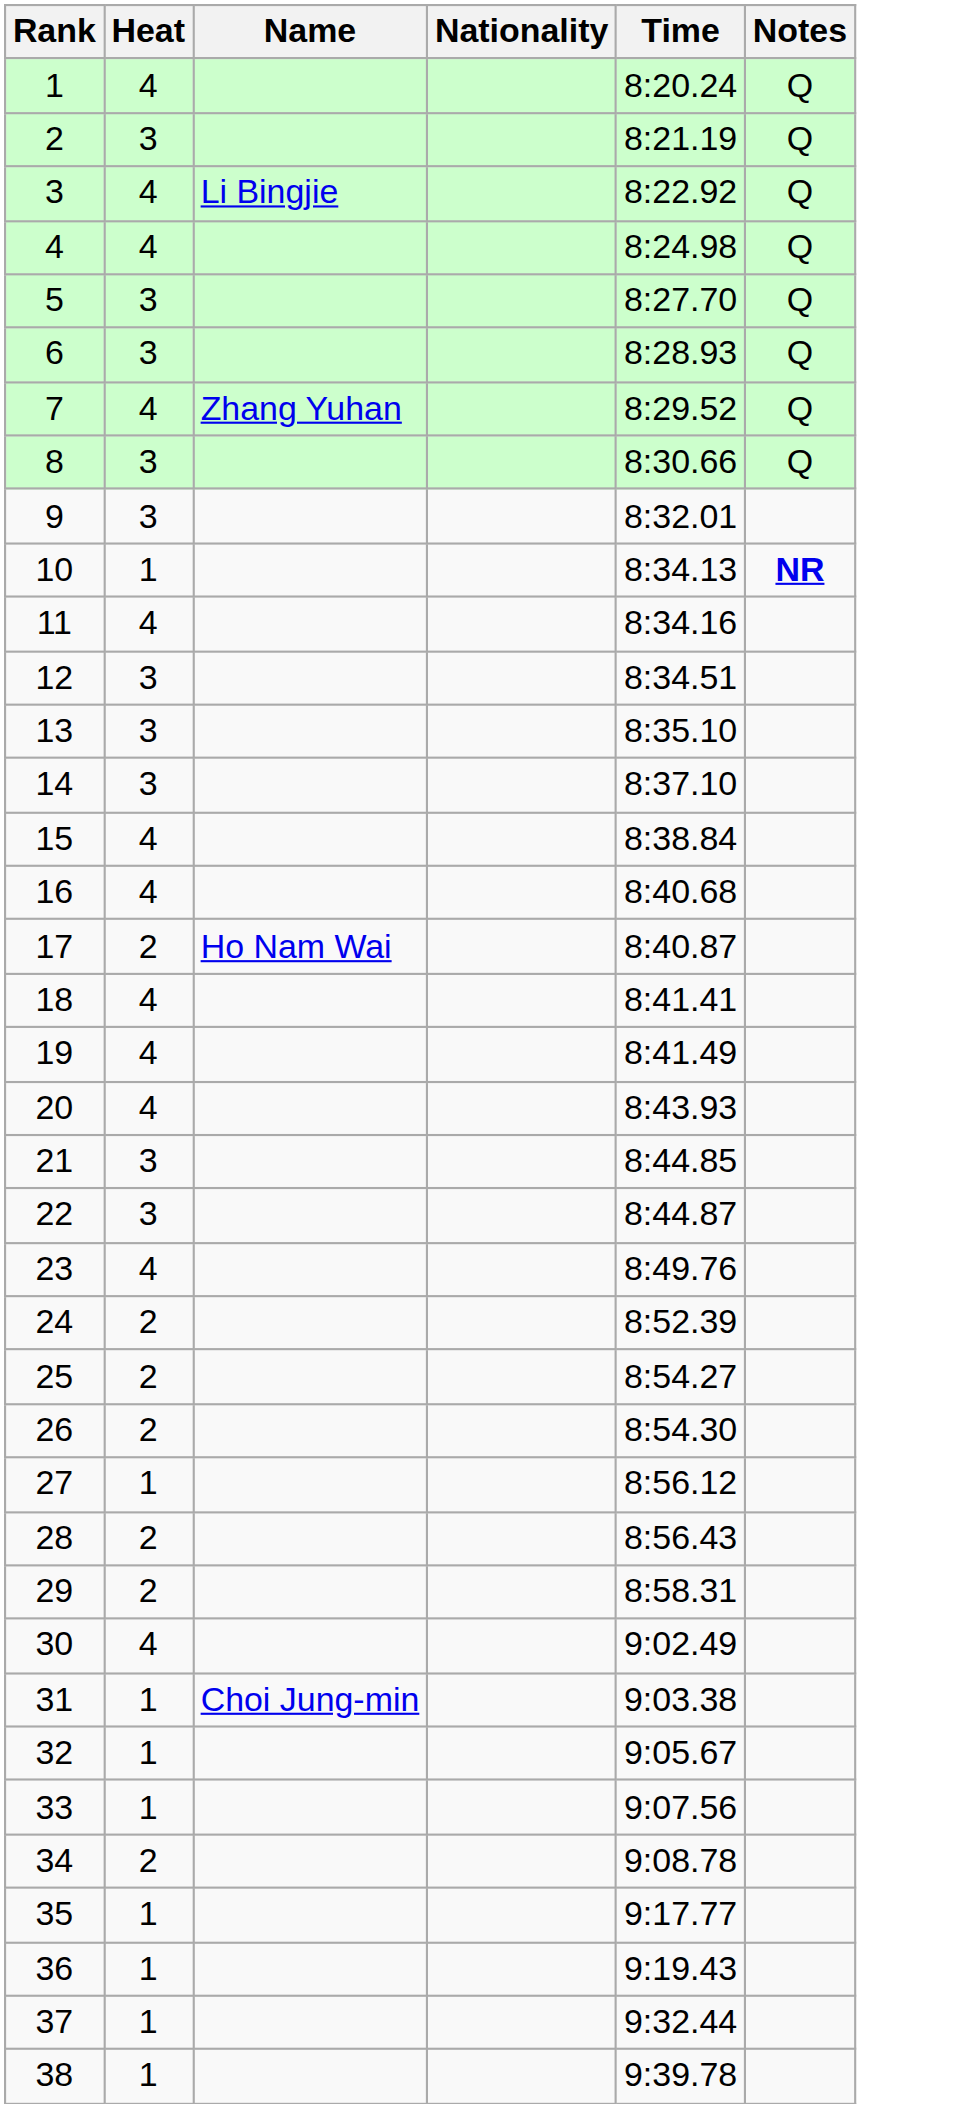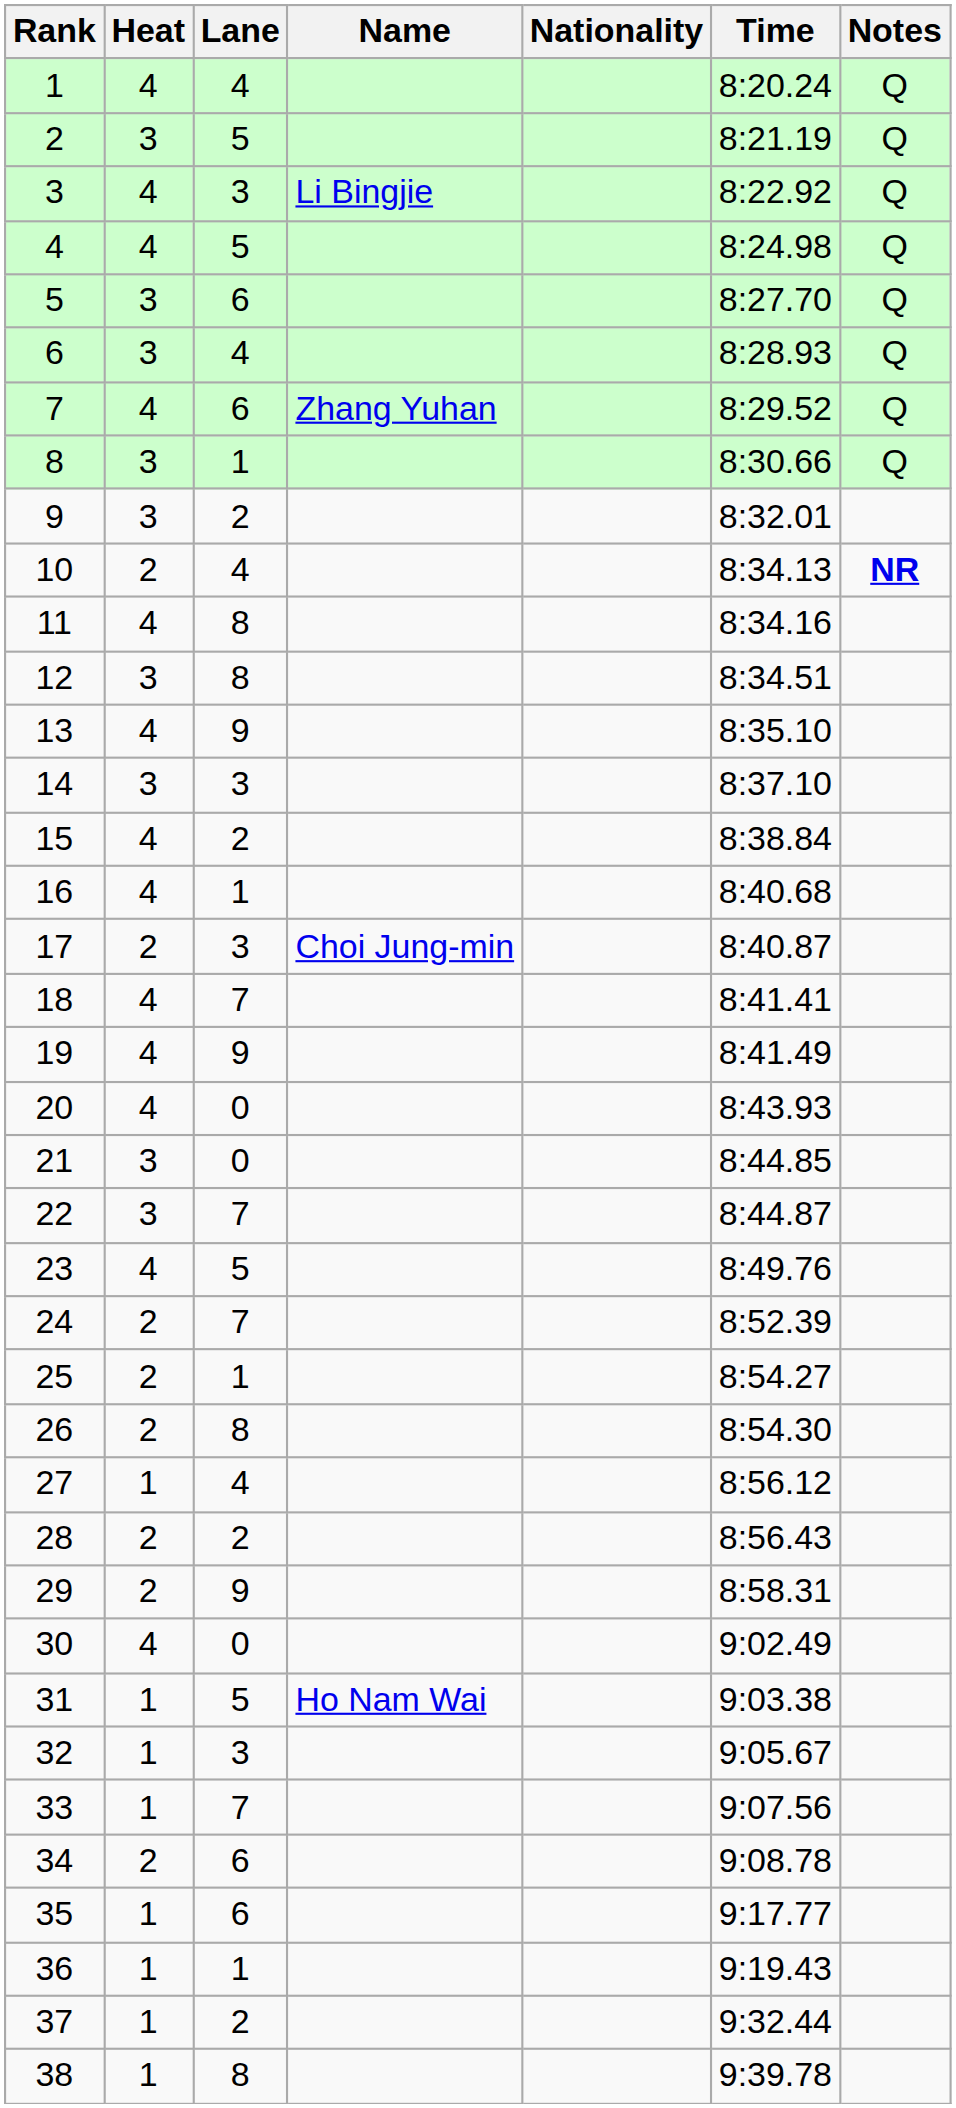 <table class="wikitable sortable" style="text-align:center">
 <tr>
 <th>Rank</th>
 <th>Heat</th>
+<th>Lane</th>
 <th>Name</th>
 <th>Nationality</th>
 <th>Time</th>
 <th>Notes</th>
 </tr>
 <tr bgcolor=ccffcc>
 <td>1</td>
+<td>4</td>
 <td>4</td>
 <td align=left></td>
 <td align=left></td>
 <td>8:20.24</td>
 <td>Q</td>
 </tr>
 <tr bgcolor=ccffcc>
 <td>2</td>
 <td>3</td>
+<td>5</td>
 <td align=left></td>
 <td align=left></td>
 <td>8:21.19</td>
 <td>Q</td>
 </tr>
 <tr bgcolor=ccffcc>
 <td>3</td>
 <td>4</td>
+<td>3</td>
 <td align=left><a href='#'>Li Bingjie</a></td>
 <td align=left></td>
 <td>8:22.92</td>
 <td>Q</td>
 </tr>
 <tr bgcolor=ccffcc>
 <td>4</td>
 <td>4</td>
+<td>5</td>
 <td align=left></td>
 <td align=left></td>
 <td>8:24.98</td>
 <td>Q</td>
 </tr>
 <tr bgcolor=ccffcc>
 <td>5</td>
 <td>3</td>
+<td>6</td>
 <td align=left></td>
 <td align=left></td>
 <td>8:27.70</td>
 <td>Q</td>
 </tr>
 <tr bgcolor=ccffcc>
 <td>6</td>
 <td>3</td>
+<td>4</td>
 <td align=left></td>
 <td align=left></td>
 <td>8:28.93</td>
 <td>Q</td>
 </tr>
 <tr bgcolor=ccffcc>
 <td>7</td>
 <td>4</td>
+<td>6</td>
 <td align=left><a href='#'>Zhang Yuhan</a></td>
 <td align=left></td>
 <td>8:29.52</td>
 <td>Q</td>
 </tr>
 <tr bgcolor=ccffcc>
 <td>8</td>
 <td>3</td>
+<td>1</td>
 <td align=left></td>
 <td align=left></td>
 <td>8:30.66</td>
 <td>Q</td>
 </tr>
 <tr>
 <td>9</td>
 <td>3</td>
+<td>2</td>
 <td align=left></td>
 <td align=left></td>
 <td>8:32.01</td>
 <td></td>
 </tr>
 <tr>
 <td>10</td>
-<td>1</td>
+<td>2</td>
+<td>4</td>
 <td align=left></td>
 <td align=left></td>
 <td>8:34.13</td>
 <td><strong><a href='#'>NR</a></strong></td>
 </tr>
 <tr>
 <td>11</td>
 <td>4</td>
+<td>8</td>
 <td align=left></td>
 <td align=left></td>
 <td>8:34.16</td>
 <td></td>
 </tr>
 <tr>
 <td>12</td>
 <td>3</td>
+<td>8</td>
 <td align=left></td>
 <td align=left></td>
 <td>8:34.51</td>
 <td></td>
 </tr>
 <tr>
 <td>13</td>
-<td>3</td>
+<td>4</td>
+<td>9</td>
 <td align=left></td>
 <td align=left></td>
 <td>8:35.10</td>
 <td></td>
 </tr>
 <tr>
 <td>14</td>
+<td>3</td>
 <td>3</td>
 <td align=left></td>
 <td align=left></td>
 <td>8:37.10</td>
 <td></td>
 </tr>
 <tr>
 <td>15</td>
 <td>4</td>
+<td>2</td>
 <td align=left></td>
 <td align=left></td>
 <td>8:38.84</td>
 <td></td>
 </tr>
 <tr>
 <td>16</td>
 <td>4</td>
+<td>1</td>
 <td align=left></td>
 <td align=left></td>
 <td>8:40.68</td>
 <td></td>
 </tr>
 <tr>
 <td>17</td>
 <td>2</td>
-<td align=left><a href='#'>Ho Nam Wai</a></td>
+<td>3</td>
+<td align=left><a href='#'>Choi Jung-min</a></td>
 <td align=left></td>
 <td>8:40.87</td>
 <td></td>
 </tr>
 <tr>
 <td>18</td>
 <td>4</td>
+<td>7</td>
 <td align=left></td>
 <td align=left></td>
 <td>8:41.41</td>
 <td></td>
 </tr>
 <tr>
 <td>19</td>
 <td>4</td>
+<td>9</td>
 <td align=left></td>
 <td align=left></td>
 <td>8:41.49</td>
 <td></td>
 </tr>
 <tr>
 <td>20</td>
 <td>4</td>
+<td>0</td>
 <td align=left></td>
 <td align=left></td>
 <td>8:43.93</td>
 <td></td>
 </tr>
 <tr>
 <td>21</td>
 <td>3</td>
+<td>0</td>
 <td align=left></td>
 <td align=left></td>
 <td>8:44.85</td>
 <td></td>
 </tr>
 <tr>
 <td>22</td>
 <td>3</td>
+<td>7</td>
 <td align=left></td>
 <td align=left></td>
 <td>8:44.87</td>
 <td></td>
 </tr>
 <tr>
 <td>23</td>
 <td>4</td>
+<td>5</td>
 <td align=left></td>
 <td align=left></td>
 <td>8:49.76</td>
 <td></td>
 </tr>
 <tr>
 <td>24</td>
 <td>2</td>
+<td>7</td>
 <td align=left></td>
 <td align=left></td>
 <td>8:52.39</td>
 <td></td>
 </tr>
 <tr>
 <td>25</td>
 <td>2</td>
+<td>1</td>
 <td align=left></td>
 <td align=left></td>
 <td>8:54.27</td>
 <td></td>
 </tr>
 <tr>
 <td>26</td>
 <td>2</td>
+<td>8</td>
 <td align=left></td>
 <td align=left></td>
 <td>8:54.30</td>
 <td></td>
 </tr>
 <tr>
 <td>27</td>
 <td>1</td>
+<td>4</td>
 <td align=left></td>
 <td align=left></td>
 <td>8:56.12</td>
 <td></td>
 </tr>
 <tr>
 <td>28</td>
+<td>2</td>
 <td>2</td>
 <td align=left></td>
 <td align=left></td>
 <td>8:56.43</td>
 <td></td>
 </tr>
 <tr>
 <td>29</td>
 <td>2</td>
+<td>9</td>
 <td align=left></td>
 <td align=left></td>
 <td>8:58.31</td>
 <td></td>
 </tr>
 <tr>
 <td>30</td>
 <td>4</td>
+<td>0</td>
 <td align=left></td>
 <td align=left></td>
 <td>9:02.49</td>
 <td></td>
 </tr>
 <tr>
 <td>31</td>
 <td>1</td>
-<td align=left><a href='#'>Choi Jung-min</a></td>
+<td>5</td>
+<td align=left><a href='#'>Ho Nam Wai</a></td>
 <td align=left></td>
 <td>9:03.38</td>
 <td></td>
 </tr>
 <tr>
 <td>32</td>
 <td>1</td>
+<td>3</td>
 <td align=left></td>
 <td align=left></td>
 <td>9:05.67</td>
 <td></td>
 </tr>
 <tr>
 <td>33</td>
 <td>1</td>
+<td>7</td>
 <td align=left></td>
 <td align=left></td>
 <td>9:07.56</td>
 <td></td>
 </tr>
 <tr>
 <td>34</td>
 <td>2</td>
+<td>6</td>
 <td align=left></td>
 <td align=left></td>
 <td>9:08.78</td>
 <td></td>
 </tr>
 <tr>
 <td>35</td>
 <td>1</td>
+<td>6</td>
 <td align=left></td>
 <td align=left></td>
 <td>9:17.77</td>
 <td></td>
 </tr>
 <tr>
 <td>36</td>
+<td>1</td>
 <td>1</td>
 <td align=left></td>
 <td align=left></td>
 <td>9:19.43</td>
 <td></td>
 </tr>
 <tr>
 <td>37</td>
 <td>1</td>
+<td>2</td>
 <td align=left></td>
 <td align=left></td>
 <td>9:32.44</td>
 <td></td>
 </tr>
 <tr>
 <td>38</td>
 <td>1</td>
+<td>8</td>
 <td align=left></td>
 <td align=left></td>
 <td>9:39.78</td>
 <td></td>
 </tr>
 </table>
